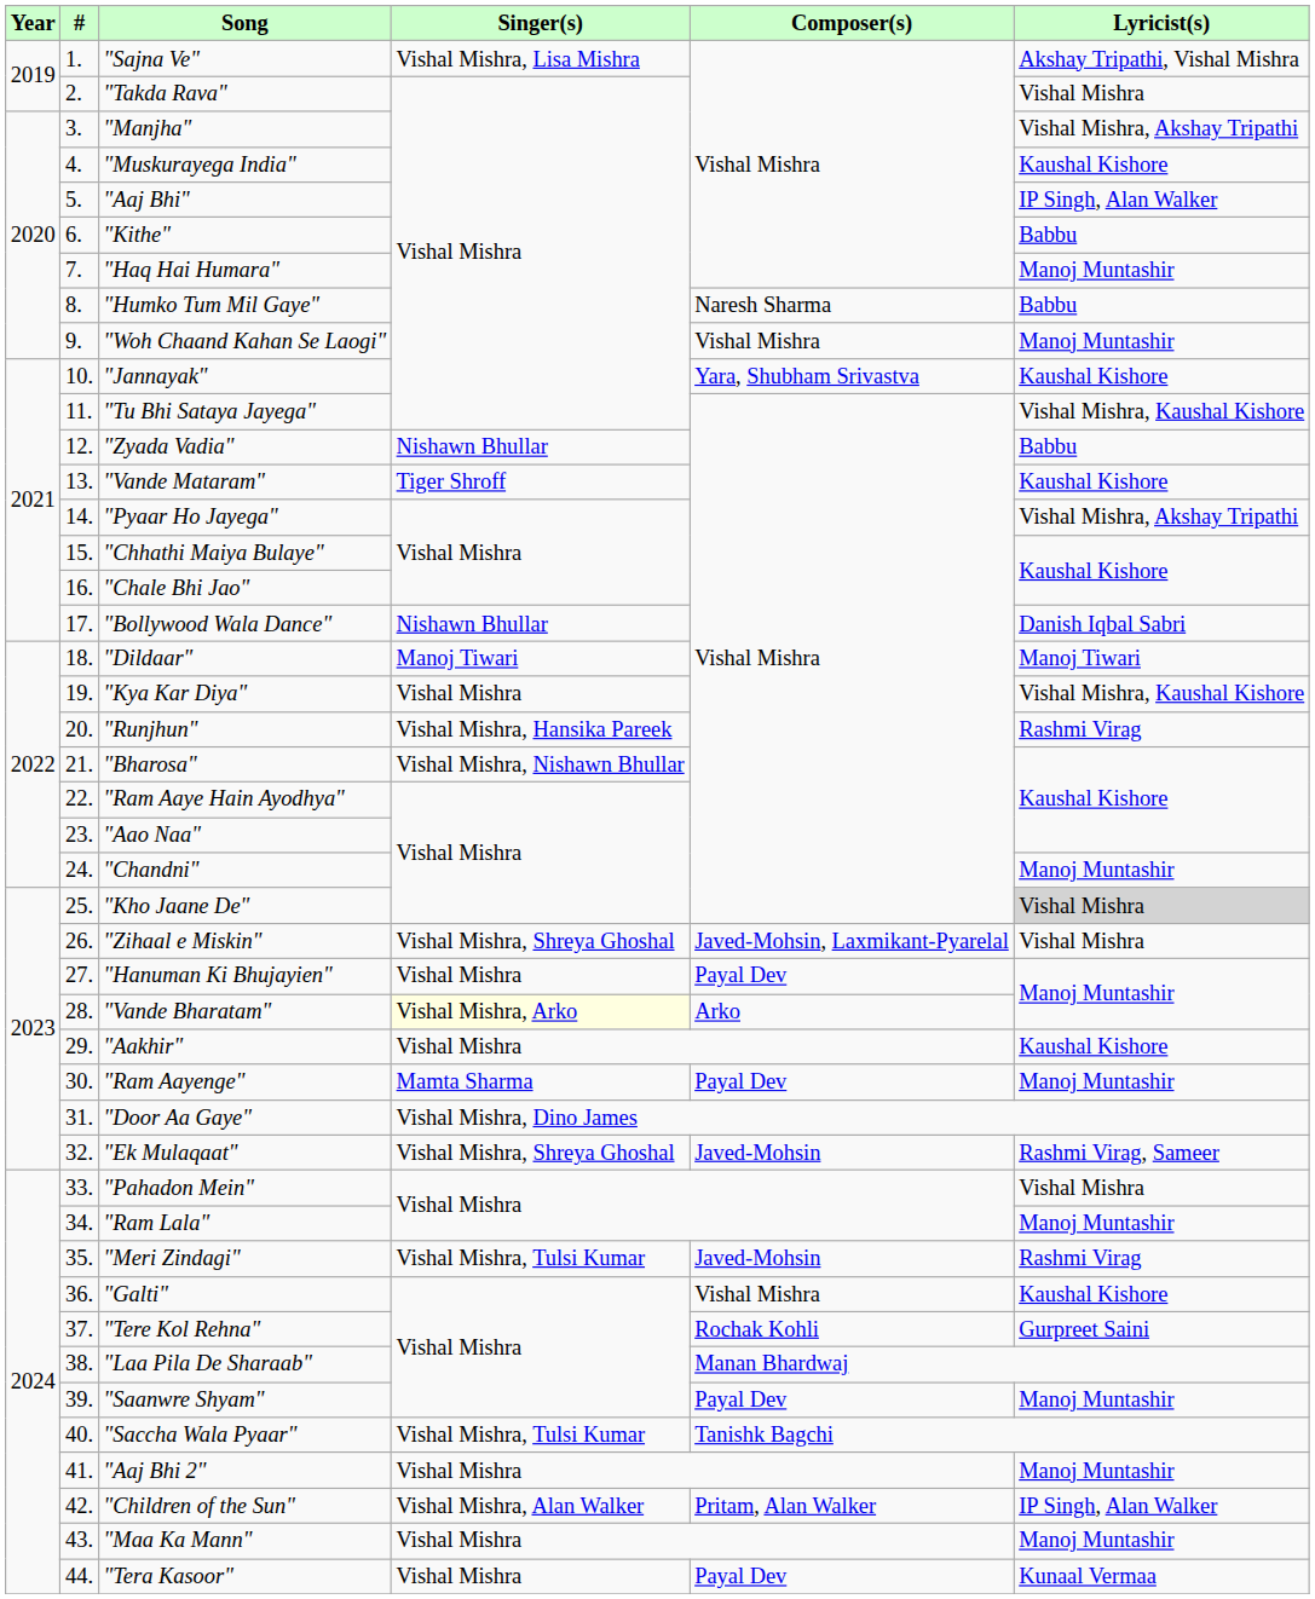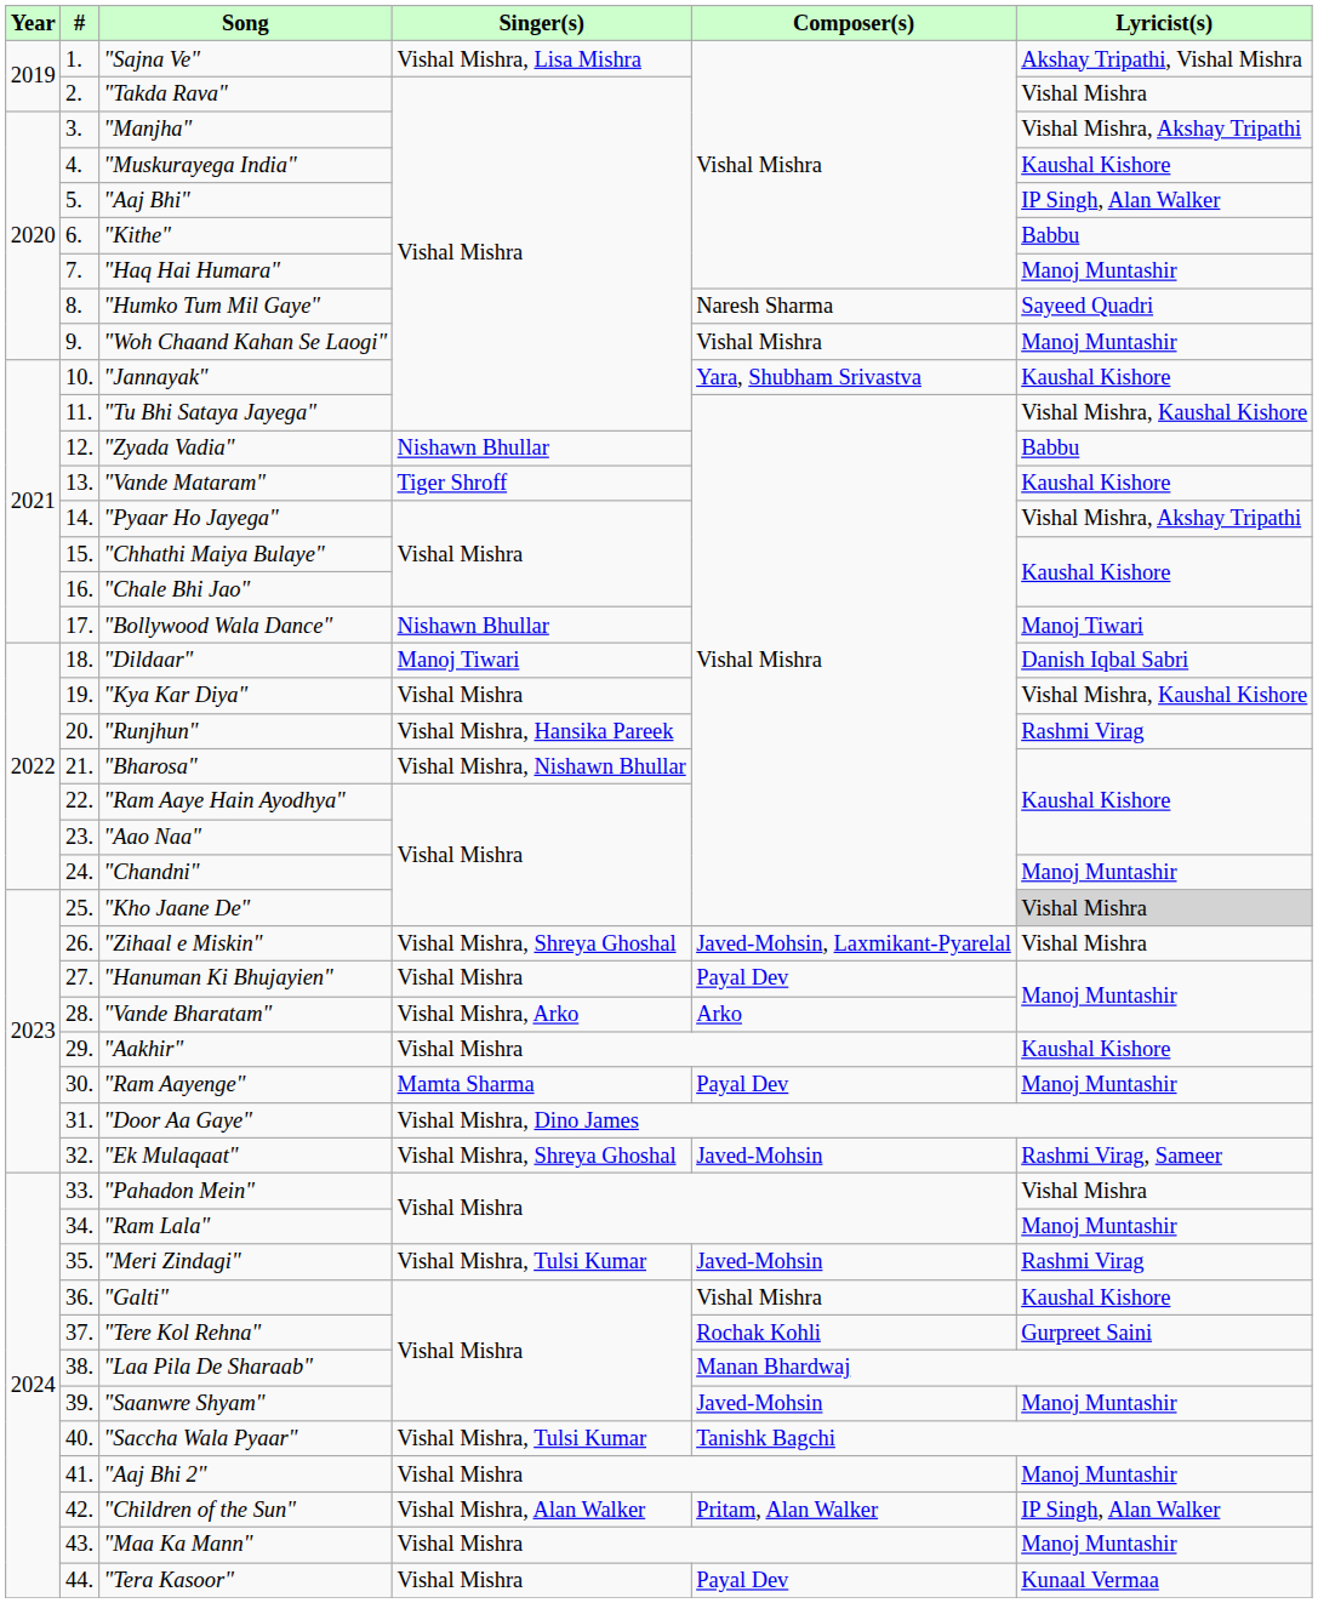 <table class="wikitable">
 <tr>
 <th style="background:#cfc; text-align:center;"><strong>Year</strong></th>
 <th style="background:#cfc; text-align:center;"><strong>#</strong></th>
 <th style="background:#cfc; text-align:center;"><strong>Song</strong></th>
 <th style="background:#cfc; text-align:center;"><strong>Singer(s)</strong></th>
 <th style="background:#cfc; text-align:center;"><strong>Composer(s)</strong></th>
 <th style="background:#cfc; text-align:center;"><strong>Lyricist(s)</strong></th>
 </tr>
 <tr>
 <td rowspan="2">2019</td>
 <td>1.</td>
 <td><em>"Sajna Ve"</em></td>
 <td>Vishal Mishra, <a href='#'>Lisa Mishra</a></td>
 <td rowspan="7">Vishal Mishra</td>
 <td><a href='#'>Akshay Tripathi</a>, Vishal Mishra</td>
 </tr>
 <tr>
 <td>2.</td>
 <td><em>"Takda Rava"</em></td>
 <td rowspan="10">Vishal Mishra</td>
 <td>Vishal Mishra</td>
 </tr>
 <tr>
 <td rowspan="7">2020</td>
 <td>3.</td>
 <td><em>"Manjha"</em></td>
 <td>Vishal Mishra, <a href='#'>Akshay Tripathi</a></td>
 </tr>
 <tr>
 <td>4.</td>
 <td><em>"Muskurayega India"</em></td>
 <td><a href='#'>Kaushal Kishore</a></td>
 </tr>
 <tr>
 <td>5.</td>
 <td><em>"Aaj Bhi"</em></td>
 <td><a href='#'>IP Singh</a>, <a href='#'>Alan Walker</a></td>
 </tr>
 <tr>
 <td>6.</td>
 <td><em>"Kithe"</em></td>
 <td><a href='#'>Babbu</a></td>
 </tr>
 <tr>
 <td>7.</td>
 <td><em>"Haq Hai Humara"</em></td>
 <td><a href='#'>Manoj Muntashir</a></td>
 </tr>
 <tr>
 <td>8.</td>
 <td><em>"Humko Tum Mil Gaye"</em></td>
 <td>Naresh Sharma</td>
-<td><a href='#'>Babbu</a></td>
+<td><a href='#'>Sayeed Quadri</a></td>
 </tr>
 <tr>
 <td>9.</td>
 <td><em>"Woh Chaand Kahan Se Laogi"</em></td>
 <td>Vishal Mishra</td>
 <td><a href='#'>Manoj Muntashir</a></td>
 </tr>
 <tr>
 <td rowspan="8">2021</td>
 <td>10.</td>
 <td><em>"Jannayak"</em></td>
 <td><a href='#'>Yara</a>, <a href='#'>Shubham Srivastva</a></td>
 <td><a href='#'>Kaushal Kishore</a></td>
 </tr>
 <tr>
 <td>11.</td>
 <td><em>"Tu Bhi Sataya Jayega"</em></td>
 <td rowspan="15">Vishal Mishra</td>
 <td>Vishal Mishra, <a href='#'>Kaushal Kishore</a></td>
 </tr>
 <tr>
 <td>12.</td>
 <td><em>"Zyada Vadia"</em></td>
 <td><a href='#'>Nishawn Bhullar</a></td>
 <td><a href='#'>Babbu</a></td>
 </tr>
 <tr>
 <td>13.</td>
 <td><em>"Vande Mataram"</em></td>
 <td><a href='#'>Tiger Shroff</a></td>
 <td><a href='#'>Kaushal Kishore</a></td>
 </tr>
 <tr>
 <td>14.</td>
 <td><em>"Pyaar Ho Jayega"</em></td>
 <td rowspan="3">Vishal Mishra</td>
 <td>Vishal Mishra, <a href='#'>Akshay Tripathi</a></td>
 </tr>
 <tr>
 <td>15.</td>
 <td><em>"Chhathi Maiya Bulaye"</em></td>
 <td rowspan="2"><a href='#'>Kaushal Kishore</a></td>
 </tr>
 <tr>
 <td>16.</td>
 <td><em>"Chale Bhi Jao"</em></td>
 </tr>
 <tr>
 <td>17.</td>
 <td><em>"Bollywood Wala Dance"</em></td>
 <td><a href='#'>Nishawn Bhullar</a></td>
-<td><a href='#'>Danish Iqbal Sabri</a></td>
+<td><a href='#'>Manoj Tiwari</a></td>
 </tr>
 <tr>
 <td rowspan="7">2022</td>
 <td>18.</td>
 <td><em>"Dildaar"</em></td>
 <td><a href='#'>Manoj Tiwari</a></td>
-<td><a href='#'>Manoj Tiwari</a></td>
+<td><a href='#'>Danish Iqbal Sabri</a></td>
 </tr>
 <tr>
 <td>19.</td>
 <td><em>"Kya Kar Diya"</em></td>
 <td>Vishal Mishra</td>
 <td>Vishal Mishra, <a href='#'>Kaushal Kishore</a></td>
 </tr>
 <tr>
 <td>20.</td>
 <td><em>"Runjhun"</em></td>
 <td>Vishal Mishra, <a href='#'>Hansika Pareek</a></td>
 <td><a href='#'>Rashmi Virag</a></td>
 </tr>
 <tr>
 <td>21.</td>
 <td><em>"Bharosa"</em></td>
 <td>Vishal Mishra, <a href='#'>Nishawn Bhullar</a></td>
 <td rowspan="3"><a href='#'>Kaushal Kishore</a></td>
 </tr>
 <tr>
 <td>22.</td>
 <td><em>"Ram Aaye Hain Ayodhya"</em></td>
 <td rowspan="4">Vishal Mishra</td>
 </tr>
 <tr>
 <td>23.</td>
 <td><em>"Aao Naa"</em></td>
 </tr>
 <tr>
 <td>24.</td>
 <td><em>"Chandni"</em></td>
 <td><a href='#'>Manoj Muntashir</a></td>
 </tr>
 <tr>
 <td rowspan="8">2023</td>
 <td>25.</td>
 <td><em>"Kho Jaane De"</em></td>
 <td style="background: lightgrey;">Vishal Mishra</td>
 </tr>
 <tr>
 <td>26.</td>
 <td><em>"Zihaal e Miskin"</em></td>
 <td>Vishal Mishra, <a href='#'>Shreya Ghoshal</a></td>
 <td><a href='#'>Javed-Mohsin</a>, <a href='#'>Laxmikant-Pyarelal</a></td>
 <td>Vishal Mishra</td>
 </tr>
 <tr>
 <td>27.</td>
 <td><em>"Hanuman Ki Bhujayien"</em></td>
 <td>Vishal Mishra</td>
 <td><a href='#'>Payal Dev</a></td>
 <td rowspan="2"><a href='#'>Manoj Muntashir</a></td>
 </tr>
 <tr>
 <td>28.</td>
 <td><em>"Vande Bharatam"</em></td>
-<td style="background: lightyellow;">Vishal Mishra, <a href='#'>Arko</a></td>
+<td>Vishal Mishra, <a href='#'>Arko</a></td>
 <td><a href='#'>Arko</a></td>
 </tr>
 <tr>
 <td>29.</td>
 <td><em>"Aakhir"</em></td>
 <td colspan="2">Vishal Mishra</td>
 <td><a href='#'>Kaushal Kishore</a></td>
 </tr>
 <tr>
 <td>30.</td>
 <td><em>"Ram Aayenge"</em></td>
 <td><a href='#'>Mamta Sharma</a></td>
 <td><a href='#'>Payal Dev</a></td>
 <td><a href='#'>Manoj Muntashir</a></td>
 </tr>
 <tr>
 <td>31.</td>
 <td><em>"Door Aa Gaye"</em></td>
 <td colspan="3">Vishal Mishra, <a href='#'>Dino James</a></td>
 </tr>
 <tr>
 <td>32.</td>
 <td><em>"Ek Mulaqaat"</em></td>
 <td>Vishal Mishra, <a href='#'>Shreya Ghoshal</a></td>
 <td><a href='#'>Javed-Mohsin</a></td>
 <td><a href='#'>Rashmi Virag</a>, <a href='#'>Sameer</a></td>
 </tr>
 <tr>
 <td rowspan="12">2024</td>
 <td>33.</td>
 <td><em>"Pahadon Mein"</em></td>
 <td colspan="2" rowspan="2">Vishal Mishra</td>
 <td>Vishal Mishra</td>
 </tr>
 <tr>
 <td>34.</td>
 <td><em>"Ram Lala"</em></td>
 <td><a href='#'>Manoj Muntashir</a></td>
 </tr>
 <tr>
 <td>35.</td>
 <td><em>"Meri Zindagi"</em></td>
 <td>Vishal Mishra, <a href='#'>Tulsi Kumar</a></td>
 <td><a href='#'>Javed-Mohsin</a></td>
 <td><a href='#'>Rashmi Virag</a></td>
 </tr>
 <tr>
 <td>36.</td>
 <td><em>"Galti"</em></td>
 <td rowspan="4">Vishal Mishra</td>
 <td>Vishal Mishra</td>
 <td><a href='#'>Kaushal Kishore</a></td>
 </tr>
 <tr>
 <td>37.</td>
 <td><em>"Tere Kol Rehna"</em></td>
 <td><a href='#'>Rochak Kohli</a></td>
 <td><a href='#'>Gurpreet Saini</a></td>
 </tr>
 <tr>
 <td>38.</td>
 <td><em>"Laa Pila De Sharaab"</em></td>
 <td colspan="2"><a href='#'>Manan Bhardwaj</a></td>
 </tr>
 <tr>
 <td>39.</td>
 <td><em>"Saanwre Shyam"</em></td>
-<td><a href='#'>Payal Dev</a></td>
+<td><a href='#'>Javed-Mohsin</a></td>
 <td><a href='#'>Manoj Muntashir</a></td>
 </tr>
 <tr>
 <td>40.</td>
 <td><em>"Saccha Wala Pyaar"</em></td>
 <td>Vishal Mishra, <a href='#'>Tulsi Kumar</a></td>
 <td colspan="2"><a href='#'>Tanishk Bagchi</a></td>
 </tr>
 <tr>
 <td>41.</td>
 <td><em>"Aaj Bhi 2"</em></td>
 <td colspan="2">Vishal Mishra</td>
 <td><a href='#'>Manoj Muntashir</a></td>
 </tr>
 <tr>
 <td>42.</td>
 <td><em>"Children of the Sun"</em></td>
 <td>Vishal Mishra, <a href='#'>Alan Walker</a></td>
 <td><a href='#'>Pritam</a>, <a href='#'>Alan Walker</a></td>
 <td><a href='#'>IP Singh</a>, <a href='#'>Alan Walker</a></td>
 </tr>
 <tr>
 <td>43.</td>
 <td><em>"Maa Ka Mann"</em></td>
 <td colspan="2">Vishal Mishra</td>
 <td><a href='#'>Manoj Muntashir</a></td>
 </tr>
 <tr>
 <td>44.</td>
 <td><em>"Tera Kasoor"</em></td>
 <td>Vishal Mishra</td>
 <td><a href='#'>Payal Dev</a></td>
 <td><a href='#'>Kunaal Vermaa</a></td>
 </tr>
 </table>
